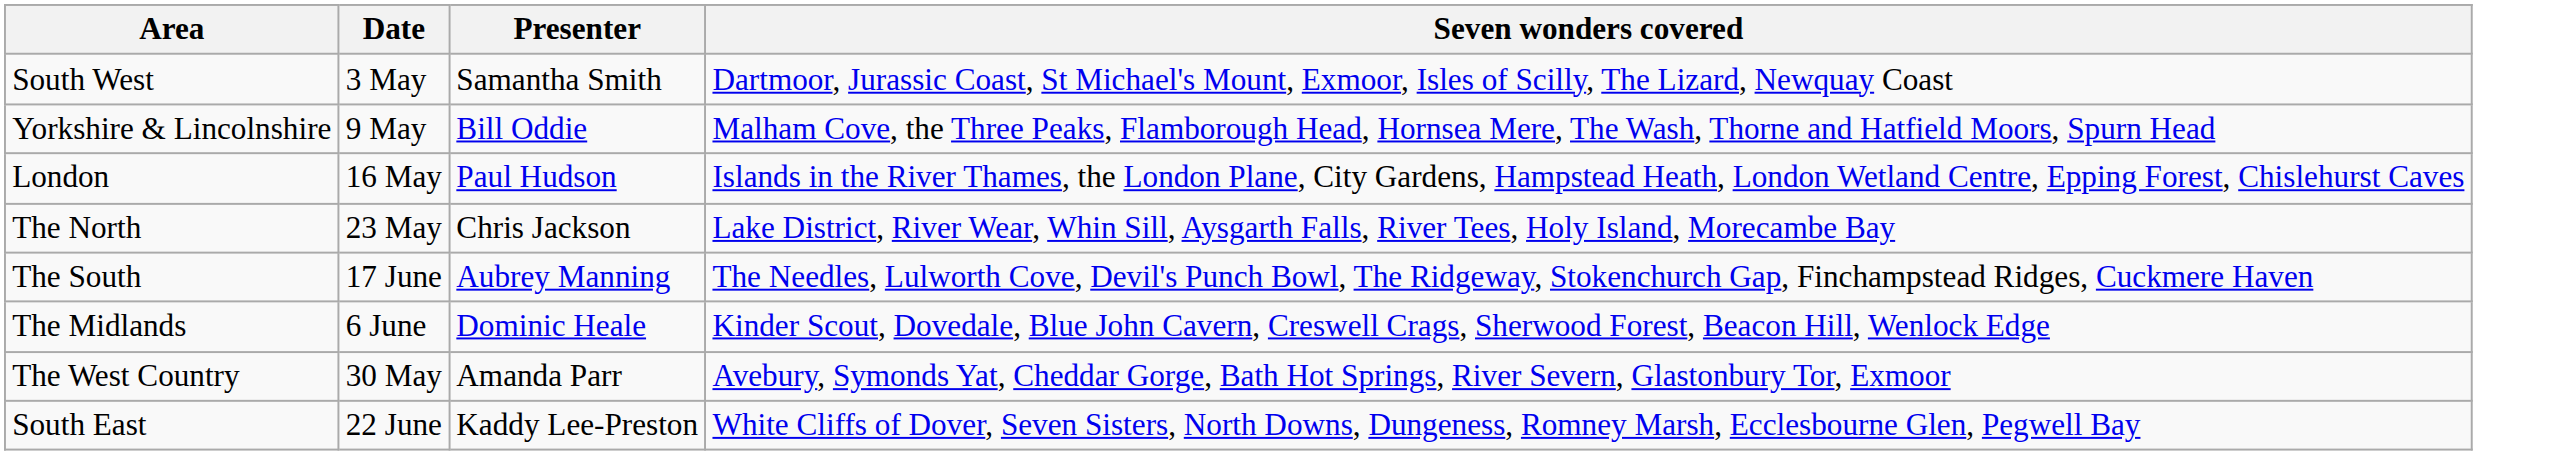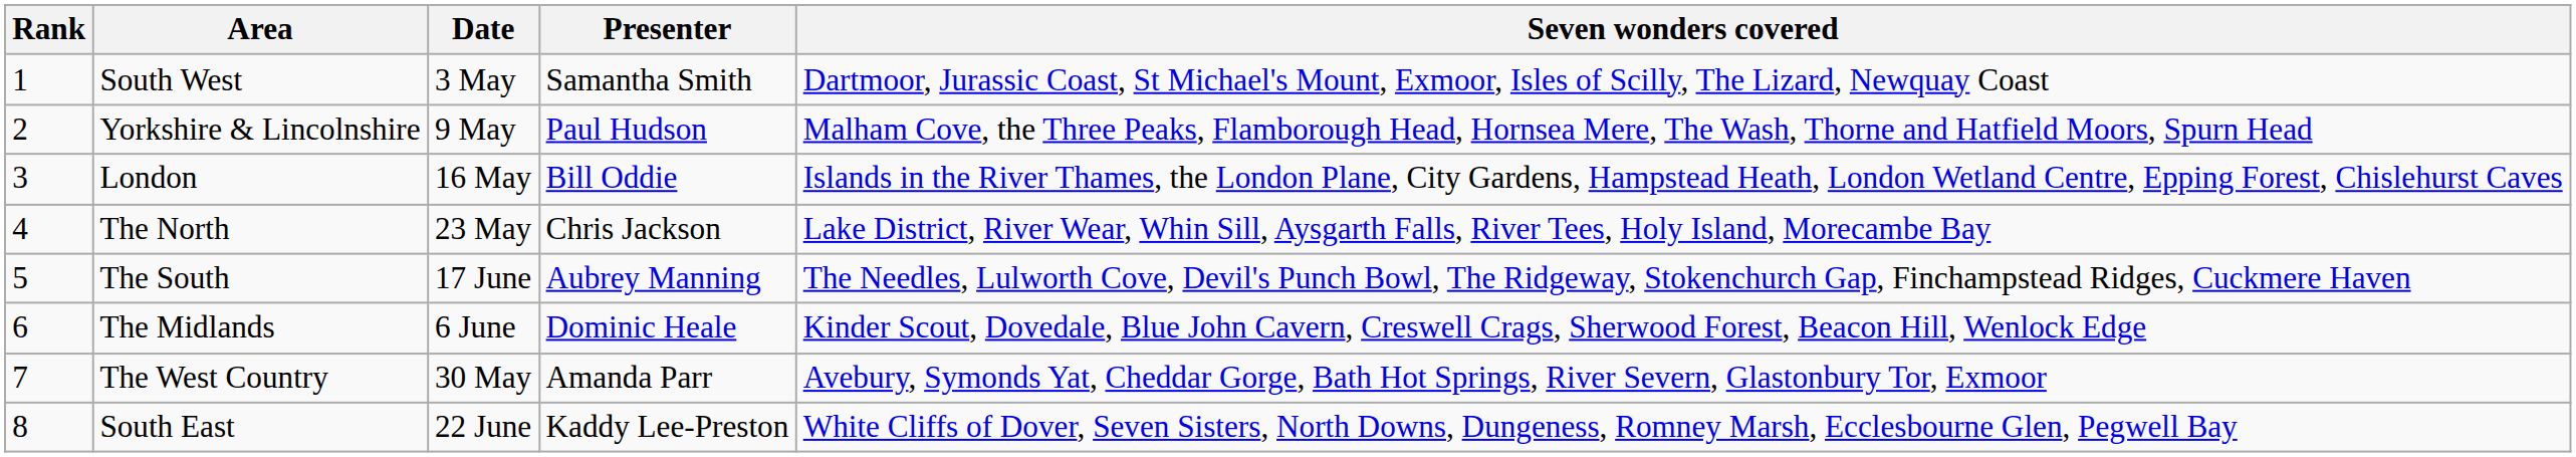 <table class="wikitable">
 <tr>
+<th>Rank</th>
 <th>Area</th>
 <th>Date</th>
 <th>Presenter</th>
 <th>Seven wonders covered</th>
 </tr>
 <tr>
+<td>1</td>
 <td>South West</td>
 <td>3 May</td>
 <td>Samantha Smith</td>
 <td><a href='#'>Dartmoor</a>, <a href='#'>Jurassic Coast</a>, <a href='#'>St Michael's Mount</a>, <a href='#'>Exmoor</a>, <a href='#'>Isles of Scilly</a>, <a href='#'>The Lizard</a>, <a href='#'>Newquay</a> Coast</td>
 </tr>
 <tr>
+<td>2</td>
 <td>Yorkshire & Lincolnshire</td>
 <td>9 May</td>
-<td><a href='#'>Bill Oddie</a></td>
+<td><a href='#'>Paul Hudson</a></td>
 <td><a href='#'>Malham Cove</a>, the <a href='#'>Three Peaks</a>, <a href='#'>Flamborough Head</a>, <a href='#'>Hornsea Mere</a>, <a href='#'>The Wash</a>, <a href='#'>Thorne and Hatfield Moors</a>, <a href='#'>Spurn Head</a></td>
 </tr>
 <tr>
+<td>3</td>
 <td>London</td>
 <td>16 May</td>
-<td><a href='#'>Paul Hudson</a></td>
+<td><a href='#'>Bill Oddie</a></td>
 <td><a href='#'>Islands in the River Thames</a>, the <a href='#'>London Plane</a>, City Gardens, <a href='#'>Hampstead Heath</a>, <a href='#'>London Wetland Centre</a>, <a href='#'>Epping Forest</a>, <a href='#'>Chislehurst Caves</a></td>
 </tr>
 <tr>
+<td>4</td>
 <td>The North</td>
 <td>23 May</td>
 <td>Chris Jackson</td>
 <td><a href='#'>Lake District</a>, <a href='#'>River Wear</a>, <a href='#'>Whin Sill</a>, <a href='#'>Aysgarth Falls</a>, <a href='#'>River Tees</a>, <a href='#'>Holy Island</a>, <a href='#'>Morecambe Bay</a></td>
 </tr>
 <tr>
+<td>5</td>
 <td>The South</td>
 <td>17 June</td>
 <td><a href='#'>Aubrey Manning</a></td>
 <td><a href='#'>The Needles</a>, <a href='#'>Lulworth Cove</a>, <a href='#'>Devil's Punch Bowl</a>, <a href='#'>The Ridgeway</a>, <a href='#'>Stokenchurch Gap</a>, Finchampstead Ridges, <a href='#'>Cuckmere Haven</a></td>
 </tr>
 <tr>
+<td>6</td>
 <td>The Midlands</td>
 <td>6 June</td>
 <td><a href='#'>Dominic Heale</a></td>
 <td><a href='#'>Kinder Scout</a>, <a href='#'>Dovedale</a>, <a href='#'>Blue John Cavern</a>, <a href='#'>Creswell Crags</a>, <a href='#'>Sherwood Forest</a>, <a href='#'>Beacon Hill</a>, <a href='#'>Wenlock Edge</a></td>
 </tr>
 <tr>
+<td>7</td>
 <td>The West Country</td>
 <td>30 May</td>
 <td>Amanda Parr</td>
 <td><a href='#'>Avebury</a>, <a href='#'>Symonds Yat</a>, <a href='#'>Cheddar Gorge</a>, <a href='#'>Bath Hot Springs</a>, <a href='#'>River Severn</a>, <a href='#'>Glastonbury Tor</a>, <a href='#'>Exmoor</a></td>
 </tr>
 <tr>
+<td>8</td>
 <td>South East</td>
 <td>22 June</td>
 <td>Kaddy Lee-Preston</td>
 <td><a href='#'>White Cliffs of Dover</a>, <a href='#'>Seven Sisters</a>, <a href='#'>North Downs</a>, <a href='#'>Dungeness</a>, <a href='#'>Romney Marsh</a>, <a href='#'>Ecclesbourne Glen</a>, <a href='#'>Pegwell Bay</a></td>
 </tr>
 </table>
